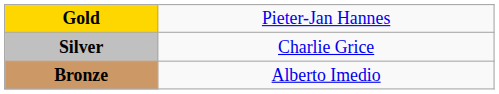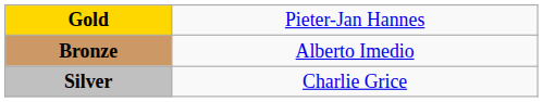 <table class="wikitable" style="text-align:center; " width="35%">
 <tr>
 <td bgcolor="gold"><strong>Gold</strong></td>
 <td><a href='#'>Pieter-Jan Hannes</a><br>  <small><em></em></small></td>
 </tr>
 <tr>
+<td bgcolor="CC9966"><strong>Bronze</strong></td>
+<td><a href='#'>Alberto Imedio</a><br>  <small><em></em></small></td>
+</tr>
+<tr>
 <td bgcolor="silver"><strong>Silver</strong></td>
 <td><a href='#'>Charlie Grice</a><br>  <small><em></em></small></td>
 </tr>
-<tr>
-<td bgcolor="CC9966"><strong>Bronze</strong></td>
-<td><a href='#'>Alberto Imedio</a><br>  <small><em></em></small></td>
-</tr>
 </table>
